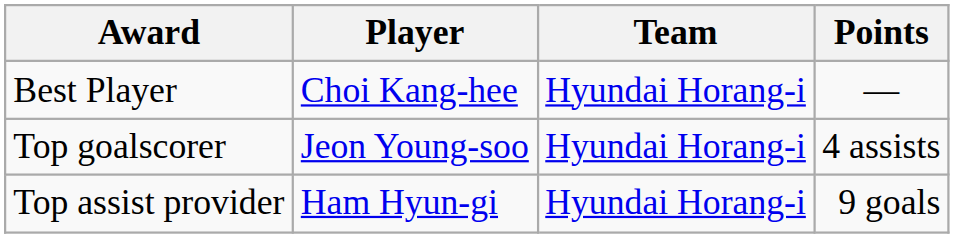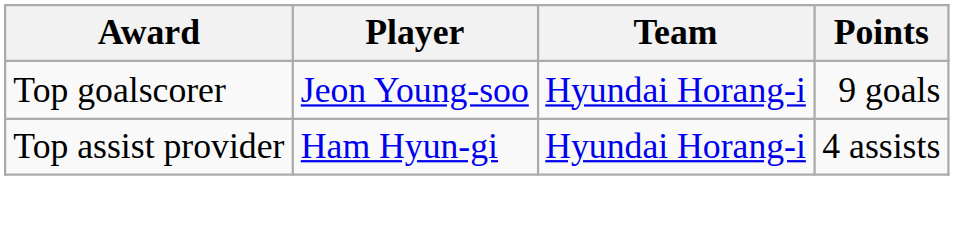 <table class="wikitable">
 <tr>
 <th>Award</th>
 <th>Player</th>
 <th>Team</th>
 <th>Points</th>
 </tr>
 <tr>
-<td>Best Player</td>
-<td> <a href='#'>Choi Kang-hee</a></td>
-<td><a href='#'>Hyundai Horang-i</a></td>
-<td align="center">—</td>
-</tr>
-<tr>
 <td>Top goalscorer</td>
 <td> <a href='#'>Jeon Young-soo</a></td>
 <td><a href='#'>Hyundai Horang-i</a></td>
-<td align="right">4 assists</td>
+<td align="right">9 goals</td>
 </tr>
 <tr>
 <td>Top assist provider</td>
 <td> <a href='#'>Ham Hyun-gi</a></td>
 <td><a href='#'>Hyundai Horang-i</a></td>
-<td align="right">9 goals</td>
+<td align="right">4 assists</td>
 </tr>
 </table>
